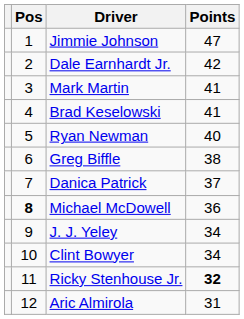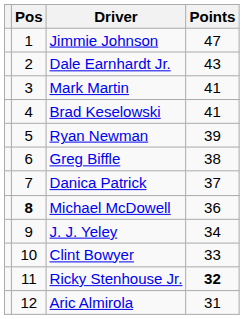 <table class="wikitable" style="font-size: 95%;">
 <tr>
 <th></th>
 <th>Pos</th>
 <th>Driver</th>
 <th>Points</th>
 </tr>
 <tr>
 <td align="left"></td>
 <td style="text-align:center;">1</td>
 <td><a href='#'>Jimmie Johnson</a></td>
 <td style="text-align:center;">47</td>
 </tr>
 <tr>
 <td align="left"></td>
 <td style="text-align:center;">2</td>
 <td><a href='#'>Dale Earnhardt Jr.</a></td>
-<td style="text-align:center;">42</td>
+<td style="text-align:center;">43</td>
 </tr>
 <tr>
 <td align="left"></td>
 <td style="text-align:center;">3</td>
 <td><a href='#'>Mark Martin</a></td>
 <td style="text-align:center;">41</td>
 </tr>
 <tr>
 <td align="left"></td>
 <td style="text-align:center;">4</td>
 <td><a href='#'>Brad Keselowski</a></td>
 <td style="text-align:center;">41</td>
 </tr>
 <tr>
 <td align="left"></td>
 <td style="text-align:center;">5</td>
 <td><a href='#'>Ryan Newman</a></td>
-<td style="text-align:center;">40</td>
+<td style="text-align:center;">39</td>
 </tr>
 <tr>
 <td align="left"></td>
 <td style="text-align:center;">6</td>
 <td><a href='#'>Greg Biffle</a></td>
 <td style="text-align:center;">38</td>
 </tr>
 <tr>
 <td align="left"></td>
 <td style="text-align:center;">7</td>
 <td><a href='#'>Danica Patrick</a></td>
 <td style="text-align:center;">37</td>
 </tr>
 <tr>
 <td align="left"></td>
 <td style="text-align:center;"><strong>8</strong></td>
 <td><a href='#'>Michael McDowell</a></td>
 <td style="text-align:center;">36</td>
 </tr>
 <tr>
 <td align="left"></td>
 <td style="text-align:center;">9</td>
 <td><a href='#'>J. J. Yeley</a></td>
 <td style="text-align:center;">34</td>
 </tr>
 <tr>
 <td align="left"></td>
 <td style="text-align:center;">10</td>
 <td><a href='#'>Clint Bowyer</a></td>
-<td style="text-align:center;">34</td>
+<td style="text-align:center;">33</td>
 </tr>
 <tr>
 <td align="left"></td>
 <td style="text-align:center;">11</td>
 <td><a href='#'>Ricky Stenhouse Jr.</a></td>
 <td style="text-align:center;"><strong>32</strong></td>
 </tr>
 <tr>
 <td align="left"></td>
 <td style="text-align:center;">12</td>
 <td><a href='#'>Aric Almirola</a></td>
 <td style="text-align:center;">31</td>
 </tr>
 </table>
